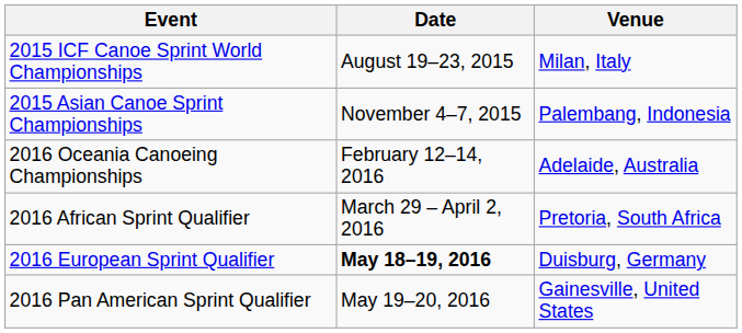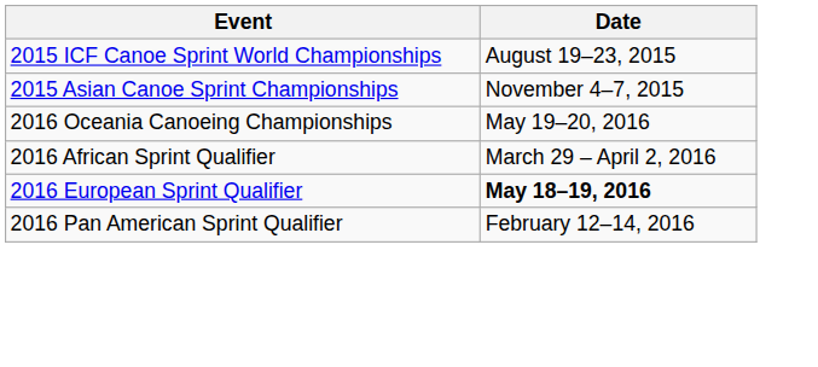 <table class=wikitable>
 <tr>
 <th width=350>Event</th>
 <th width=200>Date</th>
-<th width=200>Venue</th>
 </tr>
 <tr>
 <td><a href='#'>2015 ICF Canoe Sprint World Championships</a></td>
 <td>August 19–23, 2015</td>
-<td> <a href='#'>Milan</a>, <a href='#'>Italy</a></td>
 </tr>
 <tr>
 <td><a href='#'>2015 Asian Canoe Sprint Championships</a></td>
 <td>November 4–7, 2015</td>
-<td> <a href='#'>Palembang</a>, <a href='#'>Indonesia</a></td>
 </tr>
 <tr>
 <td>2016 Oceania Canoeing Championships</td>
-<td>February 12–14, 2016</td>
-<td> <a href='#'>Adelaide</a>, <a href='#'>Australia</a></td>
+<td>May 19–20, 2016</td>
 </tr>
 <tr>
 <td>2016 African Sprint Qualifier</td>
 <td>March 29 – April 2, 2016</td>
-<td> <a href='#'>Pretoria</a>, <a href='#'>South Africa</a></td>
 </tr>
 <tr>
 <td><a href='#'>2016 European Sprint Qualifier</a></td>
 <td><strong>May 18–19, 2016</strong></td>
-<td> <a href='#'>Duisburg</a>, <a href='#'>Germany</a></td>
 </tr>
 <tr>
 <td>2016 Pan American Sprint Qualifier</td>
-<td>May 19–20, 2016</td>
-<td> <a href='#'>Gainesville</a>, <a href='#'>United States</a></td>
+<td>February 12–14, 2016</td>
 </tr>
 </table>
